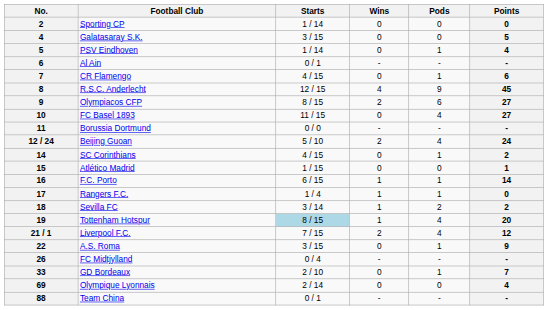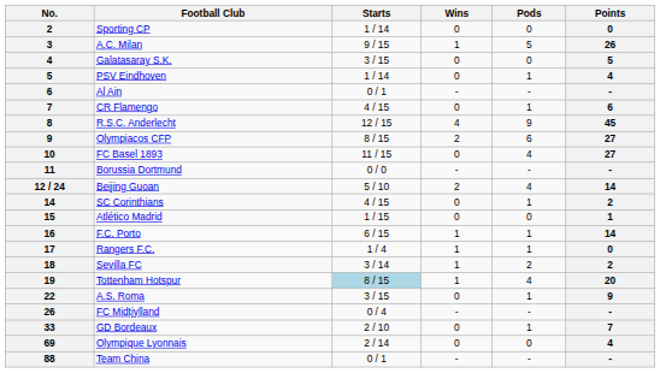 <table class="wikitable sortable collapsible collapsed" style="font-size:85%; width:70%">
 <tr>
 <th>No.</th>
 <th>Football Club</th>
 <th>Starts</th>
 <th>Wins</th>
 <th>Pods</th>
 <th>Points</th>
 </tr>
 <tr>
 <th>2</th>
 <td> <a href='#'>Sporting CP</a></td>
 <td align=center>1 / 14</td>
 <td align=center>0</td>
 <td align=center>0</td>
 <th>0</th>
+</tr>
+<tr>
+<th>3</th>
+<td> <a href='#'>A.C. Milan</a></td>
+<td align=center>9 / 15</td>
+<td align=center>1</td>
+<td align=center>5</td>
+<th>26</th>
 </tr>
 <tr>
 <th>4</th>
 <td> <a href='#'>Galatasaray S.K.</a></td>
 <td align=center>3 / 15</td>
 <td align=center>0</td>
 <td align=center>0</td>
 <th>5</th>
 </tr>
 <tr>
 <th>5</th>
 <td> <a href='#'>PSV Eindhoven</a></td>
 <td align=center>1 / 14</td>
 <td align=center>0</td>
 <td align=center>1</td>
 <th>4</th>
 </tr>
 <tr>
 <th>6</th>
 <td> <a href='#'>Al Ain</a></td>
 <td align=center>0 / 1</td>
 <td align=center>-</td>
 <td align=center>-</td>
 <th>-</th>
 </tr>
 <tr>
 <th>7</th>
 <td> <a href='#'>CR Flamengo</a></td>
 <td align=center>4 / 15</td>
 <td align=center>0</td>
 <td align=center>1</td>
 <th>6</th>
 </tr>
 <tr>
 <th>8</th>
 <td> <a href='#'>R.S.C. Anderlecht</a></td>
 <td align=center>12 / 15</td>
 <td align=center>4</td>
 <td align=center>9</td>
 <th>45</th>
 </tr>
 <tr>
 <th>9</th>
 <td> <a href='#'>Olympiacos CFP</a></td>
 <td align=center>8 / 15</td>
 <td align=center>2</td>
 <td align=center>6</td>
 <th>27</th>
 </tr>
 <tr>
 <th>10</th>
 <td> <a href='#'>FC Basel 1893</a></td>
 <td align=center>11 / 15</td>
 <td align=center>0</td>
 <td align=center>4</td>
 <th>27</th>
 </tr>
 <tr>
 <th>11</th>
 <td> <a href='#'>Borussia Dortmund</a></td>
 <td align=center>0 / 0</td>
 <td align=center>-</td>
 <td align=center>-</td>
 <th>-</th>
 </tr>
 <tr>
 <th>12 / 24</th>
 <td> <a href='#'>Beijing Guoan</a></td>
 <td align=center>5 / 10</td>
 <td align=center>2</td>
 <td align=center>4</td>
-<th>24</th>
+<th>14</th>
 </tr>
 <tr>
 <th>14</th>
 <td> <a href='#'>SC Corinthians</a></td>
 <td align=center>4 / 15</td>
 <td align=center>0</td>
 <td align=center>1</td>
 <th>2</th>
 </tr>
 <tr>
 <th>15</th>
 <td> <a href='#'>Atlético Madrid</a></td>
 <td align=center>1 / 15</td>
 <td align=center>0</td>
 <td align=center>0</td>
 <th>1</th>
 </tr>
 <tr>
 <th>16</th>
 <td> <a href='#'>F.C. Porto</a></td>
 <td align=center>6 / 15</td>
 <td align=center>1</td>
 <td align=center>1</td>
 <th>14</th>
 </tr>
 <tr>
 <th>17</th>
 <td> <a href='#'>Rangers F.C.</a></td>
 <td align=center>1 / 4</td>
 <td align=center>1</td>
 <td align=center>1</td>
 <th>0</th>
 </tr>
 <tr>
 <th>18</th>
 <td> <a href='#'>Sevilla FC</a></td>
 <td align=center>3 / 14</td>
 <td align=center>1</td>
 <td align=center>2</td>
 <th>2</th>
 </tr>
 <tr>
 <th>19</th>
 <td> <a href='#'>Tottenham Hotspur</a></td>
 <td align=center style="background: lightblue;">8 / 15</td>
 <td align=center>1</td>
 <td align=center>4</td>
 <th>20</th>
 </tr>
 <tr>
-<th>21 / 1</th>
-<td> <a href='#'>Liverpool F.C.</a></td>
-<td align=center>7 / 15</td>
-<td align=center>2</td>
-<td align=center>4</td>
-<th>12</th>
-</tr>
-<tr>
 <th>22</th>
 <td> <a href='#'>A.S. Roma</a></td>
 <td align=center>3 / 15</td>
 <td align=center>0</td>
 <td align=center>1</td>
 <th>9</th>
 </tr>
 <tr>
 <th>26</th>
 <td> <a href='#'>FC Midtjylland</a></td>
 <td align=center>0 / 4</td>
 <td align=center>-</td>
 <td align=center>-</td>
 <th>-</th>
 </tr>
 <tr>
 <th>33</th>
 <td> <a href='#'>GD Bordeaux</a></td>
 <td align=center>2 / 10</td>
 <td align=center>0</td>
 <td align=center>1</td>
 <th>7</th>
 </tr>
 <tr>
 <th>69</th>
 <td> <a href='#'>Olympique Lyonnais</a></td>
 <td align=center>2 / 14</td>
 <td align=center>0</td>
 <td align=center>0</td>
 <th>4</th>
 </tr>
 <tr>
 <th>88</th>
 <td> <a href='#'>Team China</a></td>
 <td align=center>0 / 1</td>
 <td align=center>-</td>
 <td align=center>-</td>
 <th>-</th>
 </tr>
 </table>
